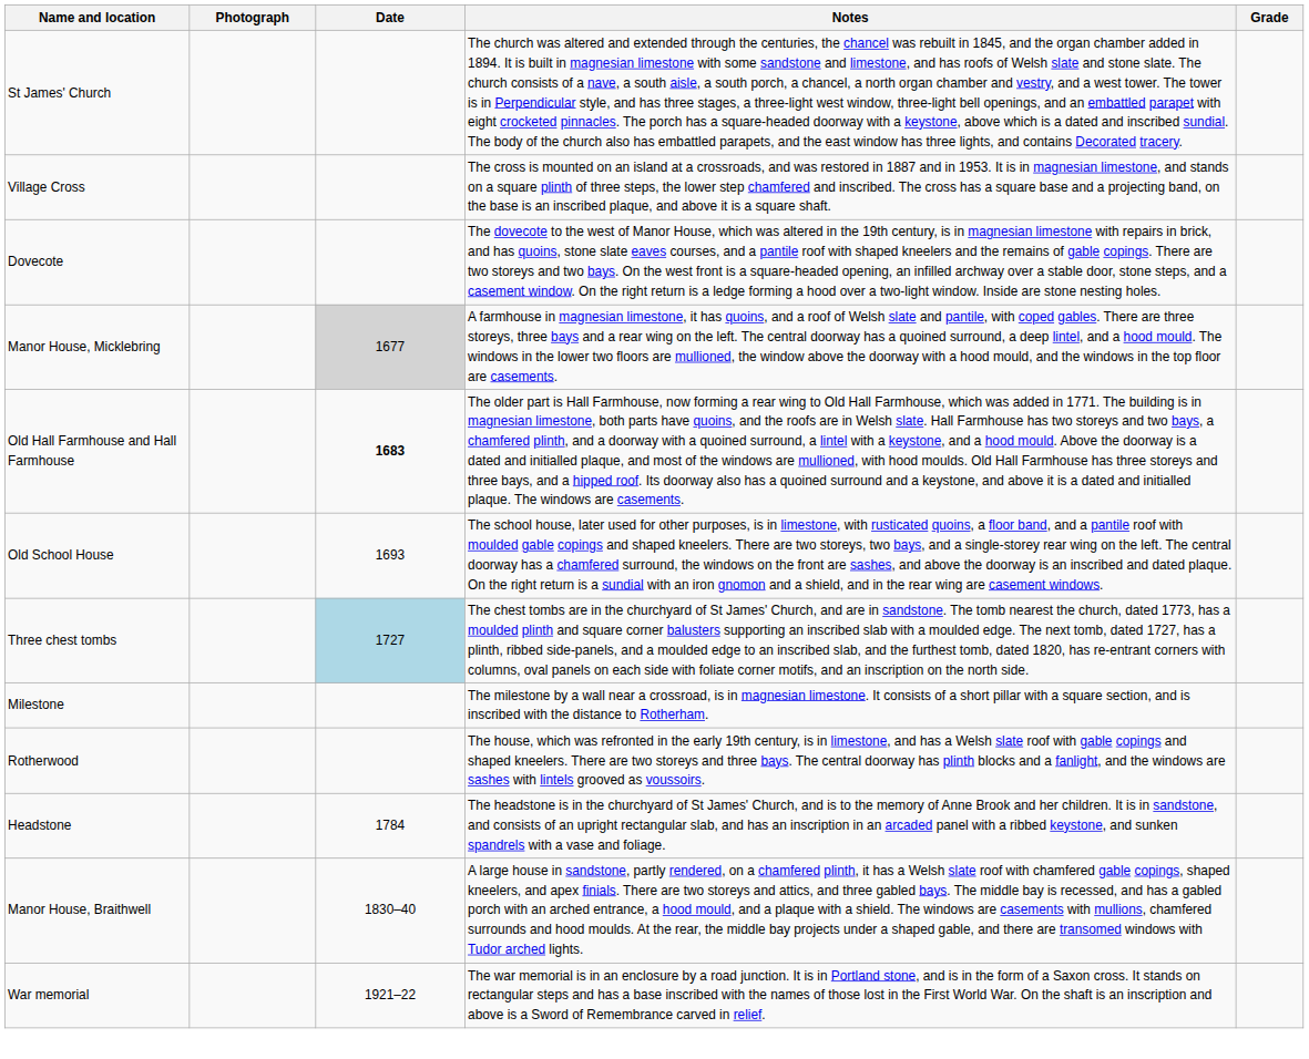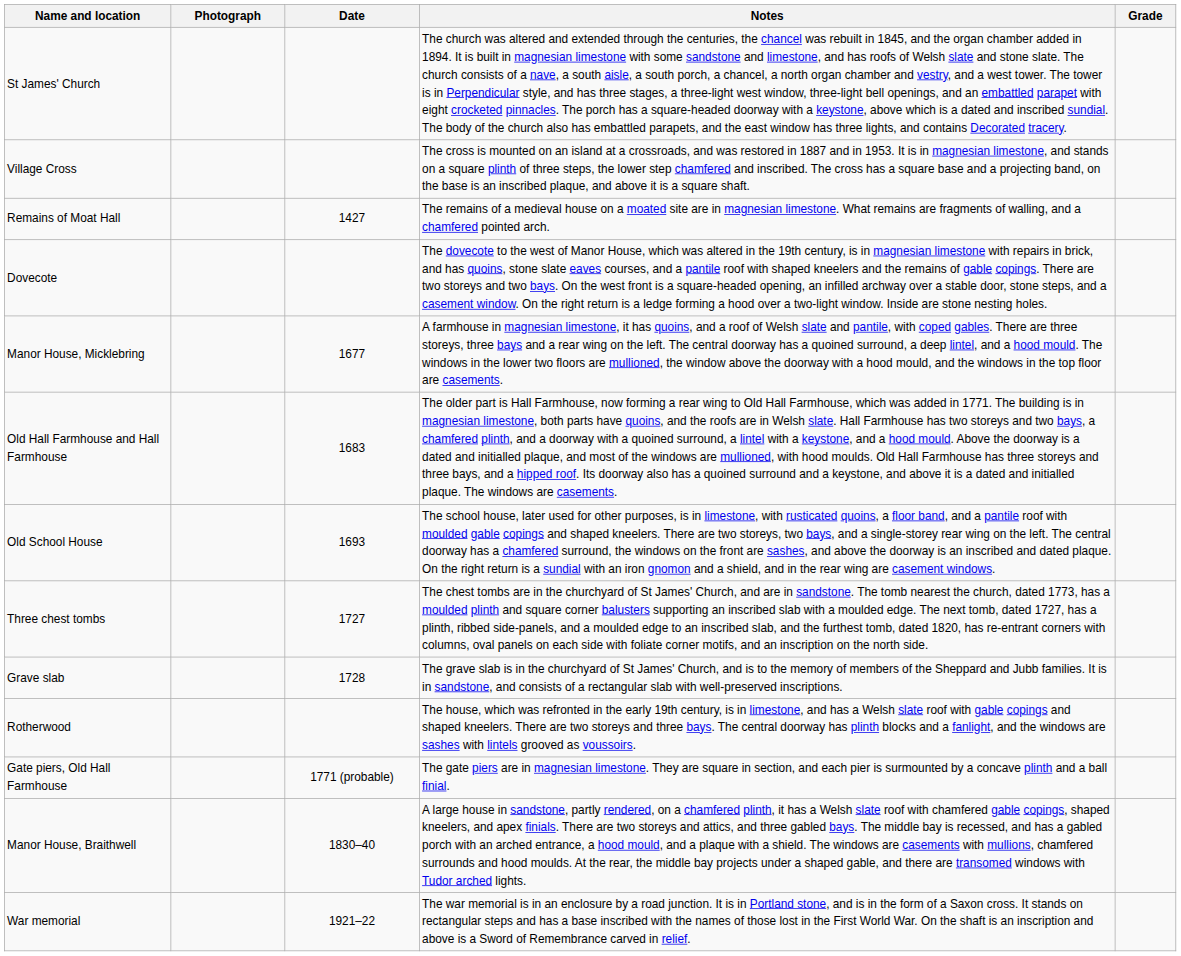 <table class="wikitable sortable plainrowheaders" style="width:100%; border:0; text-align:left; line-height:150%;">
 <tr>
 <th scope="col"  style="width:150px">Name and location</th>
 <th scope="col"  style="width:100px" class="unsortable">Photograph</th>
 <th scope="col"  style="width:120px">Date</th>
 <th scope="col"  style="width:650px" class="unsortable">Notes</th>
 <th scope="col"  style="width:50px">Grade</th>
 </tr>
 <tr>
 <td>St James' Church<br><small></small></td>
 <td></td>
 <td align="center"></td>
 <td>The church was altered and extended through the centuries, the <a href='#'>chancel</a> was rebuilt in 1845, and the organ chamber added in 1894.  It is built in <a href='#'>magnesian limestone</a> with some <a href='#'>sandstone</a> and <a href='#'>limestone</a>, and has roofs of Welsh <a href='#'>slate</a> and stone slate.  The church consists of a <a href='#'>nave</a>, a south <a href='#'>aisle</a>, a south porch, a chancel, a north organ chamber and <a href='#'>vestry</a>, and a west tower.  The tower is in <a href='#'>Perpendicular</a> style, and has three stages, a three-light west window, three-light bell openings, and an <a href='#'>embattled</a> <a href='#'>parapet</a> with eight <a href='#'>crocketed</a> <a href='#'>pinnacles</a>.  The porch has a square-headed doorway with a <a href='#'>keystone</a>, above which is a dated and inscribed <a href='#'>sundial</a>.  The body of the church also has embattled parapets, and the east window has three lights, and contains <a href='#'>Decorated</a> <a href='#'>tracery</a>.</td>
 <td align="center" ></td>
 </tr>
 <tr>
 <td>Village Cross<br><small></small></td>
 <td></td>
 <td align="center"></td>
 <td>The cross is mounted on an island at a crossroads, and was restored in 1887 and in 1953.  It is in <a href='#'>magnesian limestone</a>, and stands on a square <a href='#'>plinth</a> of three steps, the lower step <a href='#'>chamfered</a> and inscribed.  The cross has a square base and a projecting band, on the base is an inscribed plaque, and above it is a square shaft.</td>
 <td align="center" ></td>
 </tr>
 <tr>
+<td>Remains of Moat Hall<br><small></small></td>
+<td></td>
+<td align="center">1427</td>
+<td>The remains of a medieval house on a <a href='#'>moated</a> site are in <a href='#'>magnesian limestone</a>.  What remains are fragments of walling, and a <a href='#'>chamfered</a> pointed arch.</td>
+<td align="center" ></td>
+</tr>
+<tr>
 <td>Dovecote<br><small></small></td>
 <td></td>
 <td align="center"></td>
 <td>The <a href='#'>dovecote</a> to the west of Manor House, which was altered in the 19th century, is in <a href='#'>magnesian limestone</a> with repairs in brick, and has <a href='#'>quoins</a>, stone slate <a href='#'>eaves</a> courses, and a <a href='#'>pantile</a> roof with shaped kneelers and the remains of <a href='#'>gable</a> <a href='#'>copings</a>.  There are two storeys and two <a href='#'>bays</a>.  On the west front is a square-headed opening, an infilled archway over a stable door, stone steps, and a <a href='#'>casement window</a>.  On the right return is a ledge forming a hood over a two-light window.  Inside are stone nesting holes.</td>
 <td align="center" ></td>
 </tr>
 <tr>
 <td>Manor House, Micklebring<br><small></small></td>
 <td></td>
-<td align="center" style="background: lightgrey;">1677</td>
+<td align="center">1677</td>
 <td>A farmhouse in <a href='#'>magnesian limestone</a>, it has <a href='#'>quoins</a>, and a roof of Welsh <a href='#'>slate</a> and <a href='#'>pantile</a>, with <a href='#'>coped</a> <a href='#'>gables</a>.  There are three storeys, three <a href='#'>bays</a> and a rear wing on the left.  The central doorway has a quoined surround, a deep <a href='#'>lintel</a>, and a <a href='#'>hood mould</a>.  The windows in the lower two floors are <a href='#'>mullioned</a>, the window above the doorway with a hood mould, and the windows in the top floor are <a href='#'>casements</a>.</td>
 <td align="center" ></td>
 </tr>
 <tr>
 <td>Old Hall Farmhouse and Hall Farmhouse<br><small></small></td>
 <td></td>
-<td align="center"><strong>1683</strong></td>
+<td align="center">1683</td>
 <td>The older part is Hall Farmhouse, now forming a rear wing to Old Hall Farmhouse, which was added in 1771.  The building is in <a href='#'>magnesian limestone</a>, both parts have <a href='#'>quoins</a>, and the roofs are in Welsh <a href='#'>slate</a>.  Hall Farmhouse has two storeys and two <a href='#'>bays</a>, a <a href='#'>chamfered</a> <a href='#'>plinth</a>, and a doorway with a quoined surround, a <a href='#'>lintel</a> with a <a href='#'>keystone</a>, and a <a href='#'>hood mould</a>.  Above the doorway is a dated and initialled plaque, and most of the windows are <a href='#'>mullioned</a>, with hood moulds.  Old Hall Farmhouse has three storeys and three bays, and a <a href='#'>hipped roof</a>.  Its doorway also has a quoined surround and a keystone, and above it is a dated and initialled plaque.  The windows are <a href='#'>casements</a>.</td>
 <td align="center" ></td>
 </tr>
 <tr>
 <td>Old School House<br><small></small></td>
 <td></td>
 <td align="center">1693</td>
 <td>The school house, later used for other purposes, is in <a href='#'>limestone</a>, with <a href='#'>rusticated</a> <a href='#'>quoins</a>, a <a href='#'>floor band</a>, and a <a href='#'>pantile</a> roof with <a href='#'>moulded</a> <a href='#'>gable</a> <a href='#'>copings</a> and shaped kneelers.  There are two storeys, two <a href='#'>bays</a>, and a single-storey rear wing on the left.  The central doorway has a <a href='#'>chamfered</a> surround, the windows on the front are <a href='#'>sashes</a>, and above the doorway is an inscribed and dated plaque.  On the right return is a <a href='#'>sundial</a> with an iron <a href='#'>gnomon</a> and a shield, and in the rear wing are <a href='#'>casement windows</a>.</td>
 <td align="center" ></td>
 </tr>
 <tr>
 <td>Three chest tombs<br><small></small></td>
 <td></td>
-<td align="center" style="background: lightblue;">1727</td>
+<td align="center">1727</td>
 <td>The chest tombs are in the churchyard of St James' Church, and are in <a href='#'>sandstone</a>.  The tomb nearest the church, dated 1773, has a <a href='#'>moulded</a> <a href='#'>plinth</a> and square corner <a href='#'>balusters</a> supporting an inscribed slab with a moulded edge.  The next tomb, dated 1727, has a plinth, ribbed side-panels, and a moulded edge to an inscribed slab, and the furthest tomb, dated 1820, has re-entrant corners with columns, oval panels on each side with foliate corner motifs, and an inscription on the north side.</td>
 <td align="center" ></td>
 </tr>
 <tr>
-<td>Milestone<br><small></small></td>
+<td>Grave slab<br><small></small></td>
 <td></td>
-<td align="center"></td>
-<td>The milestone by a wall near a crossroad, is in <a href='#'>magnesian limestone</a>.  It consists of a short pillar with a square section, and is inscribed with the distance to <a href='#'>Rotherham</a>.</td>
+<td align="center">1728</td>
+<td>The grave slab is in the churchyard of St James' Church, and is to the memory of members of the Sheppard and Jubb families.  It is in <a href='#'>sandstone</a>, and consists of a rectangular slab with well-preserved inscriptions.</td>
 <td align="center" ></td>
 </tr>
 <tr>
 <td>Rotherwood<br><small></small></td>
 <td></td>
 <td align="center"></td>
 <td>The house, which was refronted in the early 19th century, is in <a href='#'>limestone</a>, and has a Welsh <a href='#'>slate</a> roof with <a href='#'>gable</a> <a href='#'>copings</a> and shaped kneelers.  There are two storeys and three <a href='#'>bays</a>.  The central doorway has <a href='#'>plinth</a> blocks and a <a href='#'>fanlight</a>, and the windows are <a href='#'>sashes</a> with <a href='#'>lintels</a> grooved as <a href='#'>voussoirs</a>.</td>
 <td align="center" ></td>
 </tr>
 <tr>
-<td>Headstone<br><small></small></td>
+<td>Gate piers, Old Hall Farmhouse<br><small></small></td>
 <td></td>
-<td align="center">1784</td>
-<td>The headstone is in the churchyard of St James' Church, and is to the memory of Anne Brook and her children.  It is in <a href='#'>sandstone</a>, and consists of an upright rectangular slab, and has an inscription in an <a href='#'>arcaded</a> panel with a ribbed <a href='#'>keystone</a>, and sunken <a href='#'>spandrels</a> with a vase and foliage.</td>
+<td align="center">1771 (probable)</td>
+<td>The gate <a href='#'>piers</a> are in <a href='#'>magnesian limestone</a>.  They are square in section, and each pier is surmounted by a concave <a href='#'>plinth</a> and a ball <a href='#'>finial</a>.</td>
 <td align="center" ></td>
 </tr>
 <tr>
 <td>Manor House, Braithwell<br><small></small></td>
 <td></td>
 <td align="center">1830–40</td>
 <td>A large house in <a href='#'>sandstone</a>, partly <a href='#'>rendered</a>, on a <a href='#'>chamfered</a> <a href='#'>plinth</a>, it has a Welsh <a href='#'>slate</a> roof with chamfered <a href='#'>gable</a> <a href='#'>copings</a>, shaped kneelers, and apex <a href='#'>finials</a>.  There are two storeys and attics, and three gabled <a href='#'>bays</a>.  The middle bay is recessed, and has a gabled porch with an arched entrance, a <a href='#'>hood mould</a>, and a plaque with a shield.  The windows are <a href='#'>casements</a> with <a href='#'>mullions</a>, chamfered surrounds and hood moulds.  At the rear, the middle bay projects under a shaped gable, and there are <a href='#'>transomed</a> windows with <a href='#'>Tudor arched</a> lights.</td>
 <td align="center" ></td>
 </tr>
 <tr>
 <td>War memorial<br><small></small></td>
 <td></td>
 <td align="center">1921–22</td>
 <td>The war memorial is in an enclosure by a road junction.  It is in <a href='#'>Portland stone</a>, and is in the form of a Saxon cross.  It stands on rectangular steps and has a base inscribed with the names of those lost in the First World War.  On the shaft is an inscription and above is a Sword of Remembrance carved in <a href='#'>relief</a>.</td>
 <td align="center" ></td>
 </tr>
 <tr>
 </tr>
 </table>
